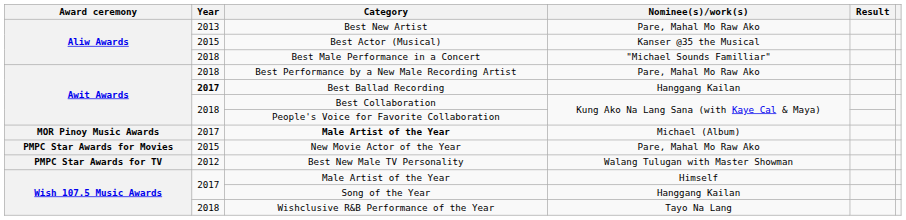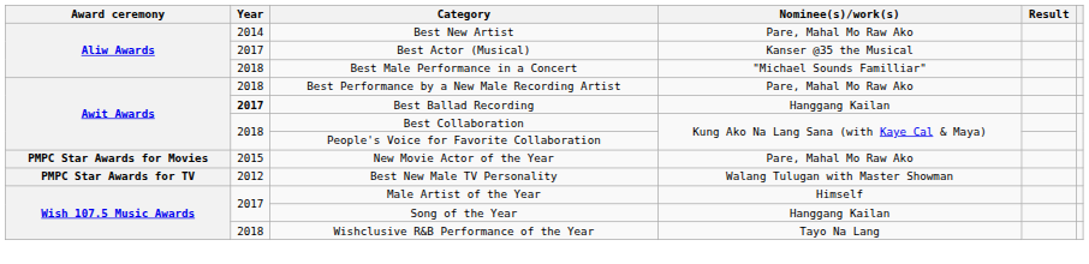 <table class="wikitable sortable plainrowheaders" style="text-align:center; width:100%;">
 <tr>
 <th scope="col">Award ceremony</th>
 <th scope="col">Year</th>
 <th scope="col">Category</th>
 <th scope="col">Nominee(s)/work(s)</th>
 <th scope="col">Result</th>
 <th scope="col" class="unsortable"></th>
 </tr>
 <tr>
 <th scope="row" rowspan="3"><a href='#'>Aliw Awards</a></th>
-<td>2013</td>
+<td>2014</td>
 <td>Best New Artist</td>
 <td align=center>Pare, Mahal Mo Raw Ako</td>
 <td></td>
 <td></td>
 </tr>
 <tr>
-<td>2015</td>
+<td>2017</td>
 <td>Best Actor (Musical)</td>
 <td align=center>Kanser @35 the Musical</td>
 <td></td>
 <td></td>
 </tr>
 <tr>
 <td>2018</td>
 <td>Best Male Performance in a Concert</td>
 <td align=center>"Michael Sounds Familliar"</td>
 <td></td>
 <td></td>
 </tr>
 <tr>
 <th scope="row" rowspan="4"><a href='#'>Awit Awards</a></th>
 <td>2018</td>
 <td>Best Performance by a New Male Recording Artist</td>
 <td align=center>Pare, Mahal Mo Raw Ako</td>
 <td></td>
 <td></td>
 </tr>
 <tr>
 <td><strong>2017</strong></td>
 <td>Best Ballad Recording</td>
 <td align=center>Hanggang Kailan</td>
 <td></td>
 <td></td>
 </tr>
 <tr>
 <td rowspan="2">2018</td>
 <td>Best Collaboration</td>
 <td align=center rowspan="2">Kung Ako Na Lang Sana (with <a href='#'>Kaye Cal</a> & Maya)</td>
 <td></td>
 <td rowspan="2"></td>
 </tr>
 <tr>
 <td>People's Voice for Favorite Collaboration</td>
-<td></td>
-</tr>
-<tr>
-<th scope="row">MOR Pinoy Music Awards</th>
-<td>2017</td>
-<td><strong>Male Artist of the Year</strong></td>
-<td align=center>Michael (Album)</td>
-<td></td>
 <td></td>
 </tr>
 <tr>
 <th scope="row">PMPC Star Awards for Movies</th>
 <td>2015</td>
 <td>New Movie Actor of the Year</td>
 <td align=center>Pare, Mahal Mo Raw Ako</td>
 <td></td>
 <td></td>
 </tr>
 <tr>
 <th scope="row">PMPC Star Awards for TV</th>
 <td>2012</td>
 <td>Best New Male TV Personality</td>
 <td align=center>Walang Tulugan with Master Showman</td>
 <td></td>
 <td></td>
 </tr>
 <tr>
 <th scope="row" rowspan="3"><a href='#'>Wish 107.5 Music Awards</a></th>
 <td rowspan="2">2017</td>
 <td>Male Artist of the Year</td>
 <td align=center>Himself</td>
 <td></td>
 <td></td>
 </tr>
 <tr>
 <td>Song of the Year</td>
 <td align=center>Hanggang Kailan</td>
 <td></td>
 <td></td>
 </tr>
 <tr>
 <td>2018</td>
 <td>Wishclusive R&B Performance of the Year</td>
 <td align=center>Tayo Na Lang</td>
 <td></td>
 <td></td>
 </tr>
 </table>
